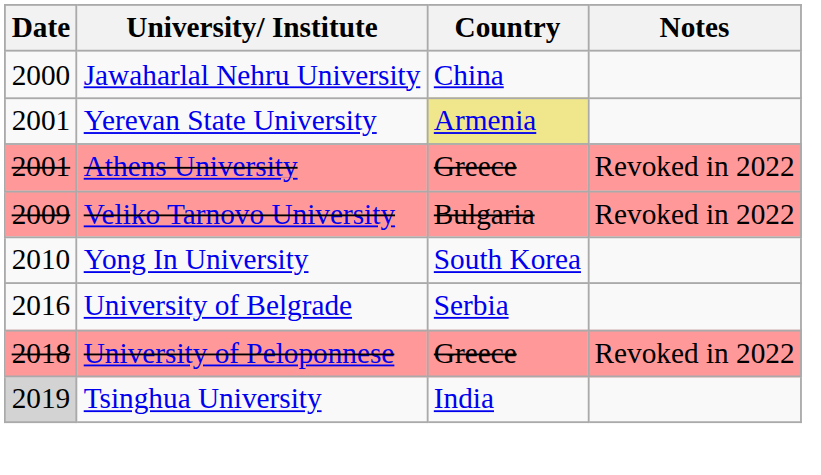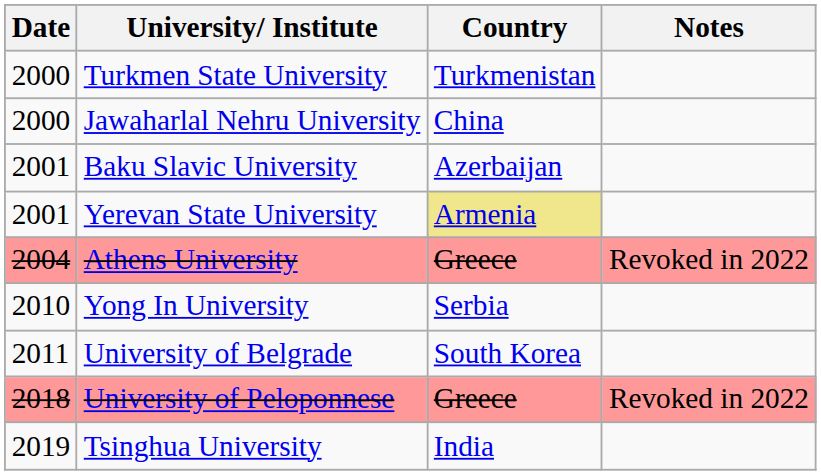 <table class="wikitable">
 <tr>
 <th>Date</th>
 <th>University/ Institute</th>
 <th>Country</th>
 <th>Notes</th>
 </tr>
 <tr>
 <td>2000</td>
+<td><a href='#'>Turkmen State University</a></td>
+<td><a href='#'>Turkmenistan</a></td>
+<td></td>
+</tr>
+<tr>
+<td>2000</td>
 <td><a href='#'>Jawaharlal Nehru University</a></td>
 <td><a href='#'>China</a></td>
+<td></td>
+</tr>
+<tr>
+<td>2001</td>
+<td><a href='#'>Baku Slavic University</a></td>
+<td><a href='#'>Azerbaijan</a></td>
 <td></td>
 </tr>
 <tr>
 <td>2001</td>
 <td><a href='#'>Yerevan State University</a></td>
 <td style="background: khaki;"><a href='#'>Armenia</a></td>
 <td></td>
 </tr>
 <tr>
-<td bgcolor="#ff9999"><s>2001</s></td>
+<td bgcolor="#ff9999"><s>2004</s></td>
 <td bgcolor="#ff9999"><s><a href='#'>Athens University</a></s></td>
 <td bgcolor="#ff9999"><s>Greece</s></td>
 <td bgcolor="#ff9999">Revoked in 2022</td>
 </tr>
 <tr>
-<td bgcolor="#ff9999"><s>2009</s></td>
-<td bgcolor="#ff9999"><s><a href='#'>Veliko Tarnovo University</a></s></td>
-<td bgcolor="#ff9999"><s>Bulgaria</s></td>
-<td bgcolor="#ff9999">Revoked in 2022</td>
-</tr>
-<tr>
 <td>2010</td>
 <td><a href='#'>Yong In University</a></td>
-<td><a href='#'>South Korea</a></td>
+<td><a href='#'>Serbia</a></td>
 <td></td>
 </tr>
 <tr>
-<td>2016</td>
+<td>2011</td>
 <td><a href='#'>University of Belgrade</a></td>
-<td><a href='#'>Serbia</a></td>
+<td><a href='#'>South Korea</a></td>
 <td></td>
 </tr>
 <tr>
 <td bgcolor="#ff9999"><s>2018</s></td>
 <td bgcolor="#ff9999"><s><a href='#'>University of Peloponnese</a></s></td>
 <td bgcolor="#ff9999"><s>Greece</s></td>
 <td bgcolor="#ff9999">Revoked in 2022</td>
 </tr>
 <tr>
-<td style="background: lightgrey;">2019</td>
+<td>2019</td>
 <td><a href='#'>Tsinghua University</a></td>
 <td><a href='#'>India</a></td>
 <td></td>
 </tr>
 </table>
